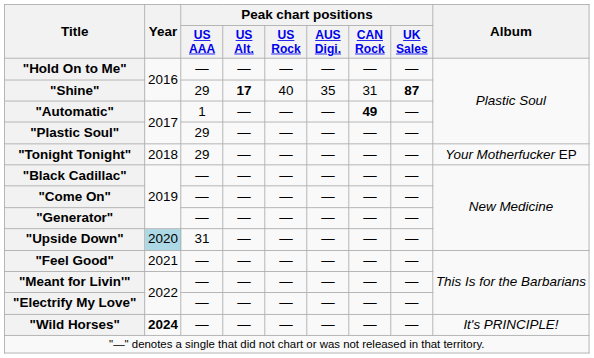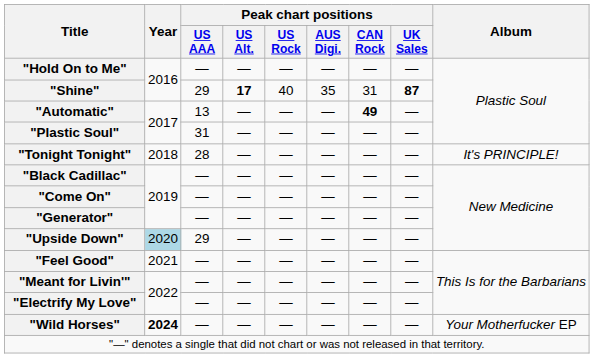 <table class="wikitable plainrowheaders" style="text-align:center;">
 <tr>
 <th scope="col" rowspan="2" style="width:10em;">Title</th>
 <th scope="col" rowspan="2">Year</th>
 <th scope="col" colspan="6">Peak chart positions</th>
 <th scope="col" rowspan="2">Album</th>
 </tr>
 <tr>
 <th scope="col" style="width:3em;font-size:90%;"><a href='#'>US<br>AAA</a><br></th>
 <th scope="col" style="width:3em;font-size:90%;"><a href='#'>US<br>Alt.</a><br></th>
 <th scope="col" style="width:3em;font-size:90%;"><a href='#'>US<br>Rock</a><br></th>
 <th scope="col" style="width:3em;font-size:90%;"><a href='#'>AUS<br>Digi.</a><br></th>
 <th scope="col" style="width:3em;font-size:90%;"><a href='#'>CAN<br>Rock</a><br></th>
 <th scope="col" style="width:3em;font-size:90%;"><a href='#'>UK<br>Sales</a><br></th>
 </tr>
 <tr>
 <th scope="row">"Hold On to Me"</th>
 <td rowspan=2>2016</td>
 <td>—</td>
 <td>—</td>
 <td>—</td>
 <td>—</td>
 <td>—</td>
 <td>—</td>
 <td rowspan=4><em>Plastic Soul</em></td>
 </tr>
 <tr>
 <th scope="row">"Shine"</th>
 <td>29</td>
 <td><strong>17</strong></td>
 <td>40</td>
 <td>35</td>
 <td>31</td>
 <td><strong>87</strong></td>
 </tr>
 <tr>
 <th scope="row">"Automatic"</th>
 <td rowspan=2>2017</td>
-<td>1</td>
+<td>13</td>
 <td>—</td>
 <td>—</td>
 <td>—</td>
 <td><strong>49</strong></td>
 <td>—</td>
 </tr>
 <tr>
 <th scope="row">"Plastic Soul"</th>
-<td>29</td>
+<td>31</td>
 <td>—</td>
 <td>—</td>
 <td>—</td>
 <td>—</td>
 <td>—</td>
 </tr>
 <tr>
 <th scope="row">"Tonight Tonight"</th>
 <td>2018</td>
-<td>29</td>
+<td>28</td>
 <td>—</td>
 <td>—</td>
 <td>—</td>
 <td>—</td>
 <td>—</td>
-<td><em>Your Motherfucker</em> EP</td>
+<td><em>It's PRINCIPLE!</em></td>
 </tr>
 <tr>
 <th scope="row">"Black Cadillac"</th>
 <td rowspan=3>2019</td>
 <td>—</td>
 <td>—</td>
 <td>—</td>
 <td>—</td>
 <td>—</td>
 <td>—</td>
 <td rowspan=4><em>New Medicine</em></td>
 </tr>
 <tr>
 <th scope="row">"Come On"</th>
 <td>—</td>
 <td>—</td>
 <td>—</td>
 <td>—</td>
 <td>—</td>
 <td>—</td>
 </tr>
 <tr>
 <th scope="row">"Generator"</th>
 <td>—</td>
 <td>—</td>
 <td>—</td>
 <td>—</td>
 <td>—</td>
 <td>—</td>
 </tr>
 <tr>
 <th scope="row">"Upside Down"</th>
 <td style="background: lightblue;">2020</td>
-<td>31</td>
+<td>29</td>
 <td>—</td>
 <td>—</td>
 <td>—</td>
 <td>—</td>
 <td>—</td>
 </tr>
 <tr>
 <th scope="row">"Feel Good"</th>
 <td>2021</td>
 <td>—</td>
 <td>—</td>
 <td>—</td>
 <td>—</td>
 <td>—</td>
 <td>—</td>
 <td rowspan=3><em>This Is for the Barbarians</em></td>
 </tr>
 <tr>
 <th scope="row">"Meant for Livin'"</th>
 <td rowspan=2>2022</td>
 <td>—</td>
 <td>—</td>
 <td>—</td>
 <td>—</td>
 <td>—</td>
 <td>—</td>
 </tr>
 <tr>
 <th scope="row">"Electrify My Love"</th>
 <td>—</td>
 <td>—</td>
 <td>—</td>
 <td>—</td>
 <td>—</td>
 <td>—</td>
 </tr>
 <tr>
 <th scope="row">"Wild Horses"</th>
 <td><strong>2024</strong></td>
 <td>—</td>
 <td>—</td>
 <td>—</td>
 <td>—</td>
 <td>—</td>
 <td>—</td>
-<td><em>It's PRINCIPLE!</em></td>
+<td><em>Your Motherfucker</em> EP</td>
 </tr>
 <tr>
 <td colspan="12" style="font-size:85%">"—" denotes a single that did not chart or was not released in that territory.</td>
 </tr>
 </table>
